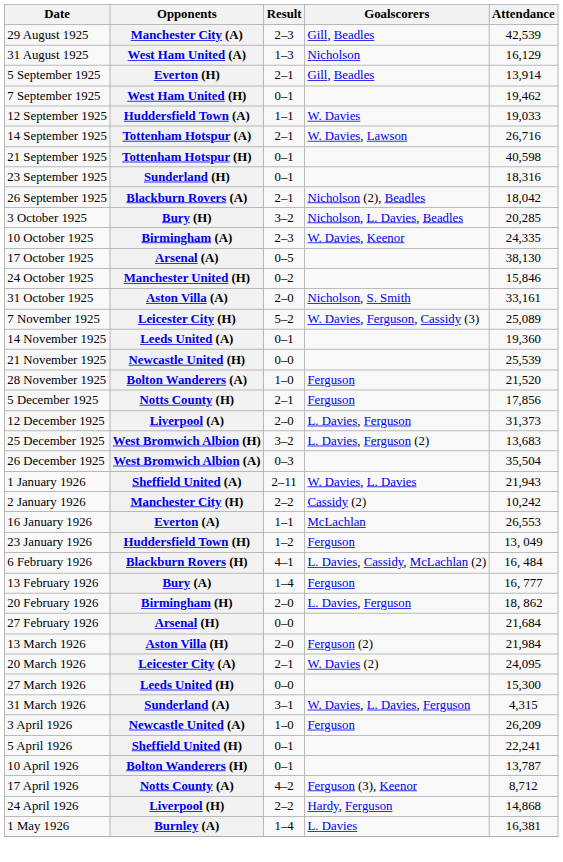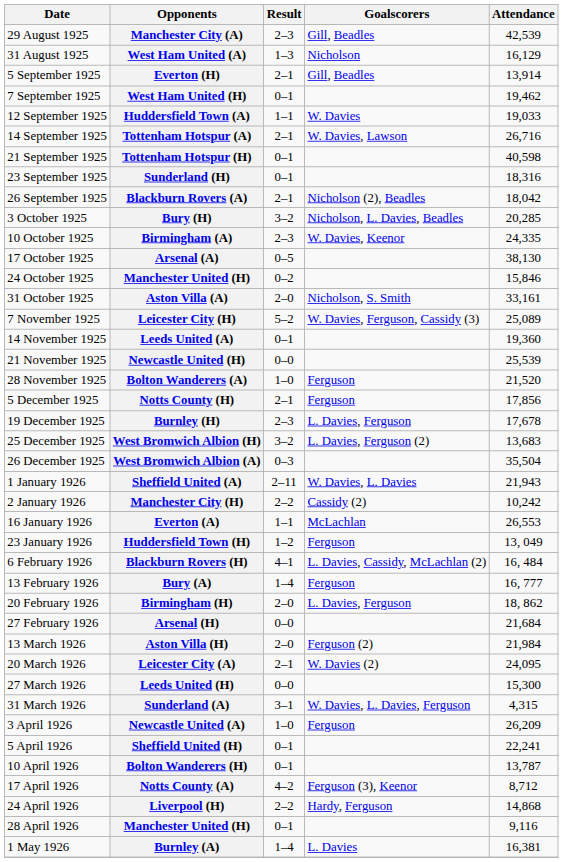 <table class="wikitable plainrowheaders sortable">
 <tr>
 <th scope=col>Date</th>
 <th scope=col>Opponents</th>
 <th scope=col>Result</th>
 <th scope=col class=unsortable>Goalscorers</th>
 <th scope=col>Attendance</th>
 </tr>
 <tr>
 <td>29 August 1925</td>
 <th scope=row><a href='#'>Manchester City</a> (A)</th>
 <td align=center>2–3</td>
 <td><a href='#'>Gill</a>, <a href='#'>Beadles</a></td>
 <td align=center>42,539</td>
 </tr>
 <tr>
 <td>31 August 1925</td>
 <th scope=row><a href='#'>West Ham United</a> (A)</th>
 <td align=center>1–3</td>
 <td><a href='#'>Nicholson</a></td>
 <td align=center>16,129</td>
 </tr>
 <tr>
 <td>5 September 1925</td>
 <th scope=row><a href='#'>Everton</a> (H)</th>
 <td align=center>2–1</td>
 <td><a href='#'>Gill</a>, <a href='#'>Beadles</a></td>
 <td align=center>13,914</td>
 </tr>
 <tr>
 <td>7 September 1925</td>
 <th scope=row><a href='#'>West Ham United</a> (H)</th>
 <td align=center>0–1</td>
 <td></td>
 <td align=center>19,462</td>
 </tr>
 <tr>
 <td>12 September 1925</td>
 <th scope=row><a href='#'>Huddersfield Town</a> (A)</th>
 <td align=center>1–1</td>
 <td><a href='#'>W. Davies</a></td>
 <td align=center>19,033</td>
 </tr>
 <tr>
 <td>14 September 1925</td>
 <th scope=row><a href='#'>Tottenham Hotspur</a> (A)</th>
 <td align=center>2–1</td>
 <td><a href='#'>W. Davies</a>, <a href='#'>Lawson</a></td>
 <td align=center>26,716</td>
 </tr>
 <tr>
 <td>21 September 1925</td>
 <th scope=row><a href='#'>Tottenham Hotspur</a> (H)</th>
 <td align=center>0–1</td>
 <td></td>
 <td align=center>40,598</td>
 </tr>
 <tr>
 <td>23 September 1925</td>
 <th scope=row><a href='#'>Sunderland</a> (H)</th>
 <td align=center>0–1</td>
 <td></td>
 <td align=center>18,316</td>
 </tr>
 <tr>
 <td>26 September 1925</td>
 <th scope=row><a href='#'>Blackburn Rovers</a> (A)</th>
 <td align=center>2–1</td>
 <td><a href='#'>Nicholson</a> (2), <a href='#'>Beadles</a></td>
 <td align=center>18,042</td>
 </tr>
 <tr>
 <td>3 October 1925</td>
 <th scope=row><a href='#'>Bury</a> (H)</th>
 <td align=center>3–2</td>
 <td><a href='#'>Nicholson</a>, <a href='#'>L. Davies</a>, <a href='#'>Beadles</a></td>
 <td align=center>20,285</td>
 </tr>
 <tr>
 <td>10 October 1925</td>
 <th scope=row><a href='#'>Birmingham</a> (A)</th>
 <td align=center>2–3</td>
 <td><a href='#'>W. Davies</a>, <a href='#'>Keenor</a></td>
 <td align=center>24,335</td>
 </tr>
 <tr>
 <td>17 October 1925</td>
 <th scope=row><a href='#'>Arsenal</a> (A)</th>
 <td align=center>0–5</td>
 <td></td>
 <td align=center>38,130</td>
 </tr>
 <tr>
 <td>24 October 1925</td>
 <th scope=row><a href='#'>Manchester United</a> (H)</th>
 <td align=center>0–2</td>
 <td></td>
 <td align=center>15,846</td>
 </tr>
 <tr>
 <td>31 October 1925</td>
 <th scope=row><a href='#'>Aston Villa</a> (A)</th>
 <td align=center>2–0</td>
 <td><a href='#'>Nicholson</a>, <a href='#'>S. Smith</a></td>
 <td align=center>33,161</td>
 </tr>
 <tr>
 <td>7 November 1925</td>
 <th scope=row><a href='#'>Leicester City</a> (H)</th>
 <td align=center>5–2</td>
 <td><a href='#'>W. Davies</a>, <a href='#'>Ferguson</a>, <a href='#'>Cassidy</a> (3)</td>
 <td align=center>25,089</td>
 </tr>
 <tr>
 <td>14 November 1925</td>
 <th scope=row><a href='#'>Leeds United</a> (A)</th>
 <td align=center>0–1</td>
 <td></td>
 <td align=center>19,360</td>
 </tr>
 <tr>
 <td>21 November 1925</td>
 <th scope=row><a href='#'>Newcastle United</a> (H)</th>
 <td align=center>0–0</td>
 <td></td>
 <td align=center>25,539</td>
 </tr>
 <tr>
 <td>28 November 1925</td>
 <th scope=row><a href='#'>Bolton Wanderers</a> (A)</th>
 <td align=center>1–0</td>
 <td><a href='#'>Ferguson</a></td>
 <td align=center>21,520</td>
 </tr>
 <tr>
 <td>5 December 1925</td>
 <th scope=row><a href='#'>Notts County</a> (H)</th>
 <td align=center>2–1</td>
 <td><a href='#'>Ferguson</a></td>
 <td align=center>17,856</td>
 </tr>
 <tr>
-<td>12 December 1925</td>
-<th scope=row><a href='#'>Liverpool</a> (A)</th>
-<td align=center>2–0</td>
+<td>19 December 1925</td>
+<th scope=row><a href='#'>Burnley</a> (H)</th>
+<td align=center>2–3</td>
 <td><a href='#'>L. Davies</a>, <a href='#'>Ferguson</a></td>
-<td align=center>31,373</td>
+<td align=center>17,678</td>
 </tr>
 <tr>
 <td>25 December 1925</td>
 <th scope=row><a href='#'>West Bromwich Albion</a> (H)</th>
 <td align=center>3–2</td>
 <td><a href='#'>L. Davies</a>, <a href='#'>Ferguson</a> (2)</td>
 <td align=center>13,683</td>
 </tr>
 <tr>
 <td>26 December 1925</td>
 <th scope=row><a href='#'>West Bromwich Albion</a> (A)</th>
 <td align=center>0–3</td>
 <td></td>
 <td align=center>35,504</td>
 </tr>
 <tr>
 <td>1 January 1926</td>
 <th scope=row><a href='#'>Sheffield United</a> (A)</th>
 <td align=center>2–11</td>
 <td><a href='#'>W. Davies</a>, <a href='#'>L. Davies</a></td>
 <td align=center>21,943</td>
 </tr>
 <tr>
 <td>2 January 1926</td>
 <th scope=row><a href='#'>Manchester City</a> (H)</th>
 <td align=center>2–2</td>
 <td><a href='#'>Cassidy</a> (2)</td>
 <td align=center>10,242</td>
 </tr>
 <tr>
 <td>16 January 1926</td>
 <th scope=row><a href='#'>Everton</a> (A)</th>
 <td align=center>1–1</td>
 <td><a href='#'>McLachlan</a></td>
 <td align=center>26,553</td>
 </tr>
 <tr>
 <td>23 January 1926</td>
 <th scope=row><a href='#'>Huddersfield Town</a> (H)</th>
 <td align=center>1–2</td>
 <td><a href='#'>Ferguson</a></td>
 <td align=center>13, 049</td>
 </tr>
 <tr>
 <td>6 February 1926</td>
 <th scope=row><a href='#'>Blackburn Rovers</a> (H)</th>
 <td align=center>4–1</td>
 <td><a href='#'>L. Davies</a>, <a href='#'>Cassidy</a>, <a href='#'>McLachlan</a> (2)</td>
 <td align=center>16, 484</td>
 </tr>
 <tr>
 <td>13 February 1926</td>
 <th scope=row><a href='#'>Bury</a> (A)</th>
 <td align=center>1–4</td>
 <td><a href='#'>Ferguson</a></td>
 <td align=center>16, 777</td>
 </tr>
 <tr>
 <td>20 February 1926</td>
 <th scope=row><a href='#'>Birmingham</a> (H)</th>
 <td align=center>2–0</td>
 <td><a href='#'>L. Davies</a>, <a href='#'>Ferguson</a></td>
 <td align=center>18, 862</td>
 </tr>
 <tr>
 <td>27 February 1926</td>
 <th scope=row><a href='#'>Arsenal</a> (H)</th>
 <td align=center>0–0</td>
 <td></td>
 <td align=center>21,684</td>
 </tr>
 <tr>
 <td>13 March 1926</td>
 <th scope=row><a href='#'>Aston Villa</a> (H)</th>
 <td align=center>2–0</td>
 <td><a href='#'>Ferguson</a> (2)</td>
 <td align=center>21,984</td>
 </tr>
 <tr>
 <td>20 March 1926</td>
 <th scope=row><a href='#'>Leicester City</a> (A)</th>
 <td align=center>2–1</td>
 <td><a href='#'>W. Davies</a> (2)</td>
 <td align=center>24,095</td>
 </tr>
 <tr>
 <td>27 March 1926</td>
 <th scope=row><a href='#'>Leeds United</a> (H)</th>
 <td align=center>0–0</td>
 <td></td>
 <td align=center>15,300</td>
 </tr>
 <tr>
 <td>31 March 1926</td>
 <th scope=row><a href='#'>Sunderland</a> (A)</th>
 <td align=center>3–1</td>
 <td><a href='#'>W. Davies</a>, <a href='#'>L. Davies</a>, <a href='#'>Ferguson</a></td>
 <td align=center>4,315</td>
 </tr>
 <tr>
 <td>3 April 1926</td>
 <th scope=row><a href='#'>Newcastle United</a> (A)</th>
 <td align=center>1–0</td>
 <td><a href='#'>Ferguson</a></td>
 <td align=center>26,209</td>
 </tr>
 <tr>
 <td>5 April 1926</td>
 <th scope=row><a href='#'>Sheffield United</a> (H)</th>
 <td align=center>0–1</td>
 <td></td>
 <td align=center>22,241</td>
 </tr>
 <tr>
 <td>10 April 1926</td>
 <th scope=row><a href='#'>Bolton Wanderers</a> (H)</th>
 <td align=center>0–1</td>
 <td></td>
 <td align=center>13,787</td>
 </tr>
 <tr>
 <td>17 April 1926</td>
 <th scope=row><a href='#'>Notts County</a> (A)</th>
 <td align=center>4–2</td>
 <td><a href='#'>Ferguson</a> (3), <a href='#'>Keenor</a></td>
 <td align=center>8,712</td>
 </tr>
 <tr>
 <td>24 April 1926</td>
 <th scope=row><a href='#'>Liverpool</a> (H)</th>
 <td align=center>2–2</td>
 <td><a href='#'>Hardy</a>, <a href='#'>Ferguson</a></td>
 <td align=center>14,868</td>
 </tr>
 <tr>
+<td>28 April 1926</td>
+<th scope=row><a href='#'>Manchester United</a> (H)</th>
+<td align=center>0–1</td>
+<td></td>
+<td align=center>9,116</td>
+</tr>
+<tr>
 <td>1 May 1926</td>
 <th scope=row><a href='#'>Burnley</a> (A)</th>
 <td align=center>1–4</td>
 <td><a href='#'>L. Davies</a></td>
 <td align=center>16,381</td>
 </tr>
 <tr>
 </tr>
 </table>
